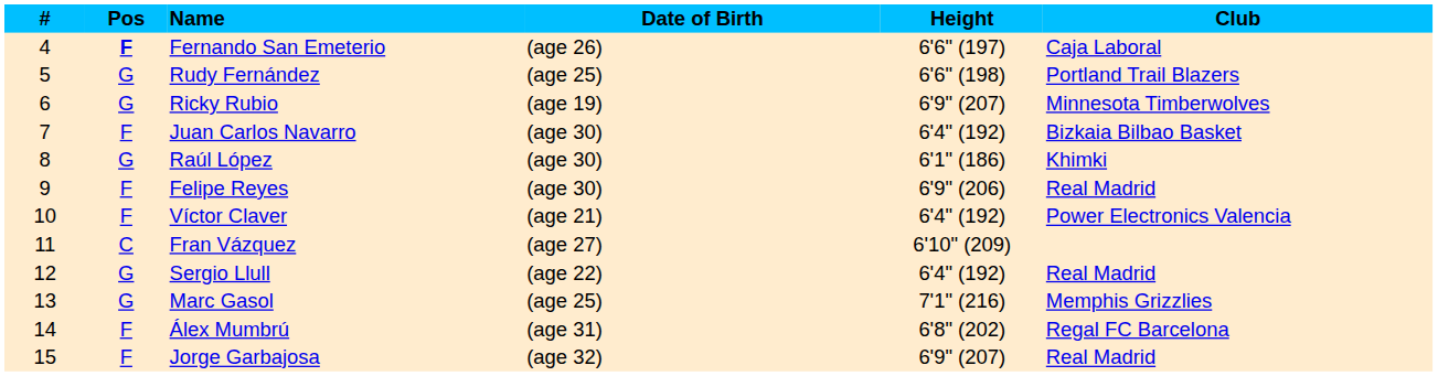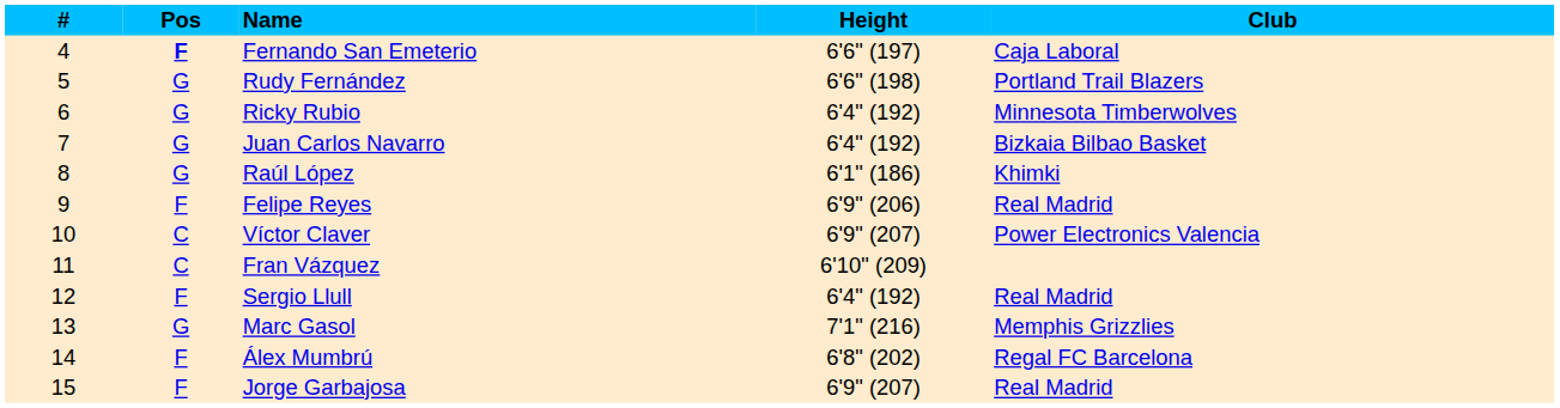 <table border=0 cellpadding=2 cellspacing=0  |- bgcolor=#FFECCE style="text-align:center; font-size:90%;" width=80%>
 <tr bgcolor=#00BFFF>
 <th width=5%>#</th>
 <th width=5%>Pos</th>
 <th width=22% align=left>Name</th>
-<th width=22%>Date of Birth</th>
 <th width=10%>Height</th>
 <th width=24%>Club</th>
 </tr>
 <tr>
 <td>4</td>
 <td><strong><a href='#'>F</a></strong></td>
 <td align=left><a href='#'>Fernando San Emeterio</a></td>
-<td align=left> (age 26)</td>
 <td>6'6" (197)</td>
 <td align=left> <a href='#'>Caja Laboral</a></td>
 </tr>
 <tr>
 <td>5</td>
 <td><a href='#'>G</a></td>
 <td align=left><a href='#'>Rudy Fernández</a></td>
-<td align=left> (age 25)</td>
 <td>6'6" (198)</td>
 <td align=left> <a href='#'>Portland Trail Blazers</a></td>
 </tr>
 <tr>
 <td>6</td>
 <td><a href='#'>G</a></td>
 <td align=left><a href='#'>Ricky Rubio</a></td>
-<td align=left> (age 19)</td>
-<td>6'9" (207)</td>
+<td>6'4" (192)</td>
 <td align=left> <a href='#'>Minnesota Timberwolves</a></td>
 </tr>
 <tr>
 <td>7</td>
-<td><a href='#'>F</a></td>
+<td><a href='#'>G</a></td>
 <td align=left><a href='#'>Juan Carlos Navarro</a></td>
-<td align=left> (age 30)</td>
 <td>6'4" (192)</td>
 <td align=left> <a href='#'>Bizkaia Bilbao Basket</a></td>
 </tr>
 <tr>
 <td>8</td>
 <td><a href='#'>G</a></td>
 <td align=left><a href='#'>Raúl López</a></td>
-<td align=left> (age 30)</td>
 <td>6'1" (186)</td>
 <td align=left> <a href='#'>Khimki</a></td>
 </tr>
 <tr>
 <td>9</td>
 <td><a href='#'>F</a></td>
 <td align=left><a href='#'>Felipe Reyes</a></td>
-<td align=left> (age 30)</td>
 <td>6'9" (206)</td>
 <td align=left> <a href='#'>Real Madrid</a></td>
 </tr>
 <tr>
 <td>10</td>
-<td><a href='#'>F</a></td>
+<td><a href='#'>C</a></td>
 <td align=left><a href='#'>Víctor Claver</a></td>
-<td align=left> (age 21)</td>
-<td>6'4" (192)</td>
+<td>6'9" (207)</td>
 <td align=left> <a href='#'>Power Electronics Valencia</a></td>
 </tr>
 <tr>
 <td>11</td>
 <td><a href='#'>C</a></td>
 <td align=left><a href='#'>Fran Vázquez</a></td>
-<td align=left> (age 27)</td>
 <td>6'10" (209)</td>
 <td align=left> </td>
 </tr>
 <tr>
 <td>12</td>
-<td><a href='#'>G</a></td>
+<td><a href='#'>F</a></td>
 <td align=left><a href='#'>Sergio Llull</a></td>
-<td align=left> (age 22)</td>
 <td>6'4" (192)</td>
 <td align=left> <a href='#'>Real Madrid</a></td>
 </tr>
 <tr>
 <td>13</td>
 <td><a href='#'>G</a></td>
 <td align=left><a href='#'>Marc Gasol</a></td>
-<td align=left> (age 25)</td>
 <td>7'1" (216)</td>
 <td align=left> <a href='#'>Memphis Grizzlies</a></td>
 </tr>
 <tr>
 <td>14</td>
 <td><a href='#'>F</a></td>
 <td align=left><a href='#'>Álex Mumbrú</a></td>
-<td align=left> (age 31)</td>
 <td>6'8" (202)</td>
 <td align=left> <a href='#'>Regal FC Barcelona</a></td>
 </tr>
 <tr>
 <td>15</td>
 <td><a href='#'>F</a></td>
 <td align=left><a href='#'>Jorge Garbajosa</a></td>
-<td align=left> (age 32)</td>
 <td>6'9" (207)</td>
 <td align=left> <a href='#'>Real Madrid</a></td>
 </tr>
 </table>
